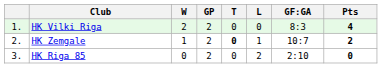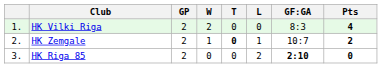 <table class="wikitable">
 <tr>
 <th width="30"></th>
 <th width="200">Club</th>
+<th width="30">GP</th>
 <th width="30">W</th>
-<th width="30">GP</th>
 <th width="30">T</th>
 <th width="30">L</th>
 <th width="70">GF:GA</th>
 <th width="70">Pts</th>
 </tr>
 <tr bgcolor="#e6fae6" align="center">
 <td>1.</td>
 <td align="left"> <a href='#'>HK Vilki Riga</a></td>
 <td>2</td>
 <td>2</td>
 <td>0</td>
 <td>0</td>
 <td>8:3</td>
 <td><strong>4</strong></td>
 </tr>
 <tr bgcolor="#FFFFFF" align="center">
 <td>2.</td>
 <td align="left"> <a href='#'>HK Zemgale</a></td>
+<td>2</td>
 <td>1</td>
-<td>2</td>
 <td><strong>0</strong></td>
 <td>1</td>
 <td>10:7</td>
 <td><strong>2</strong></td>
 </tr>
 <tr bgcolor="#FFFFFF" align="center">
 <td>3.</td>
 <td align="left"> <a href='#'>HK Riga 85</a></td>
+<td>2</td>
+<td>0</td>
 <td>0</td>
 <td>2</td>
-<td>0</td>
-<td>2</td>
-<td>2:10</td>
+<td><strong>2:10</strong></td>
 <td><strong>0</strong></td>
 </tr>
 </table>
